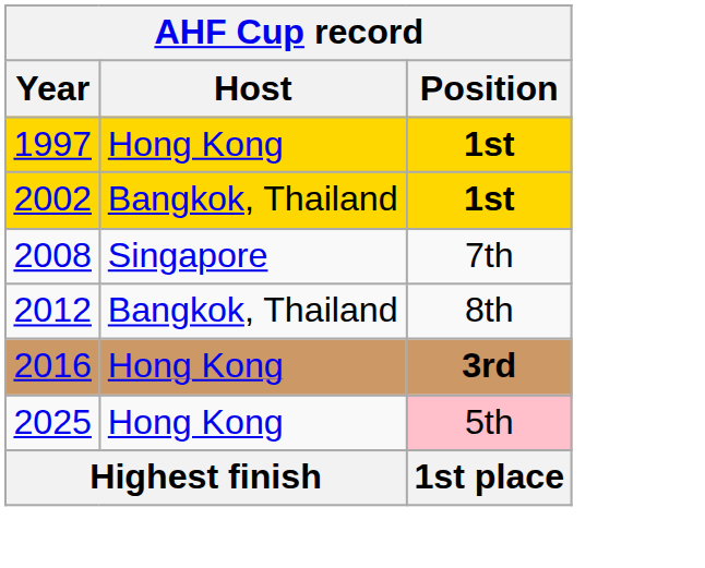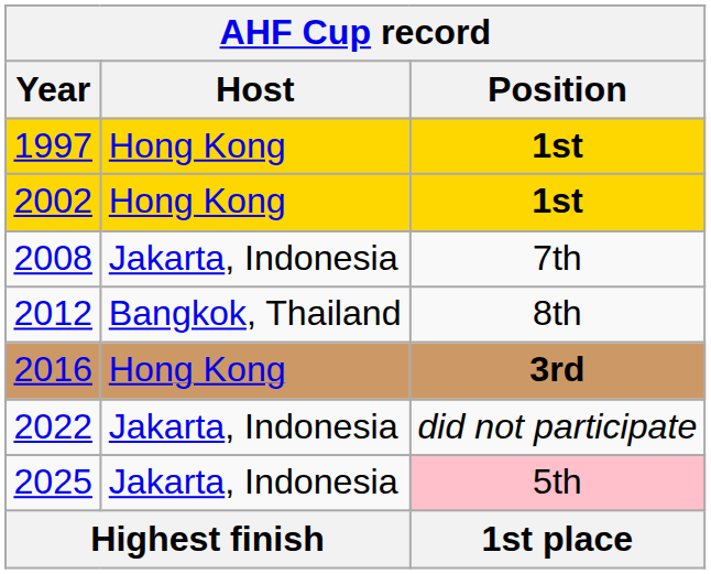 <table class="wikitable" style="text-align: center;">
 <tr>
 <th colspan=3><a href='#'>AHF Cup</a> record</th>
 </tr>
 <tr>
 <th>Year</th>
 <th>Host</th>
 <th>Position</th>
 </tr>
 <tr bgcolor=gold>
 <td><a href='#'>1997</a></td>
 <td align=left> <a href='#'>Hong Kong</a></td>
 <td><strong>1st</strong></td>
 </tr>
 <tr bgcolor=gold>
 <td><a href='#'>2002</a></td>
-<td align=left> <a href='#'>Bangkok</a>, Thailand</td>
+<td align=left> <a href='#'>Hong Kong</a></td>
 <td><strong>1st</strong></td>
 </tr>
 <tr>
 <td><a href='#'>2008</a></td>
-<td align=left> <a href='#'>Singapore</a></td>
+<td align=left> <a href='#'>Jakarta</a>, Indonesia</td>
 <td>7th</td>
 </tr>
 <tr>
 <td><a href='#'>2012</a></td>
 <td align=left> <a href='#'>Bangkok</a>, Thailand</td>
 <td>8th</td>
 </tr>
 <tr bgcolor=cc9966>
 <td><a href='#'>2016</a></td>
 <td align=left> <a href='#'>Hong Kong</a></td>
 <td><strong>3rd</strong></td>
 </tr>
 <tr>
+<td><a href='#'>2022</a></td>
+<td align=left> <a href='#'>Jakarta</a>, Indonesia</td>
+<td><em>did not participate</em></td>
+</tr>
+<tr>
 <td><a href='#'>2025</a></td>
-<td align=left> <a href='#'>Hong Kong</a></td>
+<td align=left> <a href='#'>Jakarta</a>, Indonesia</td>
 <td style="background: pink;">5th</td>
 </tr>
 <tr>
 <th colspan=2>Highest finish</th>
 <th>1st place</th>
 </tr>
 </table>
